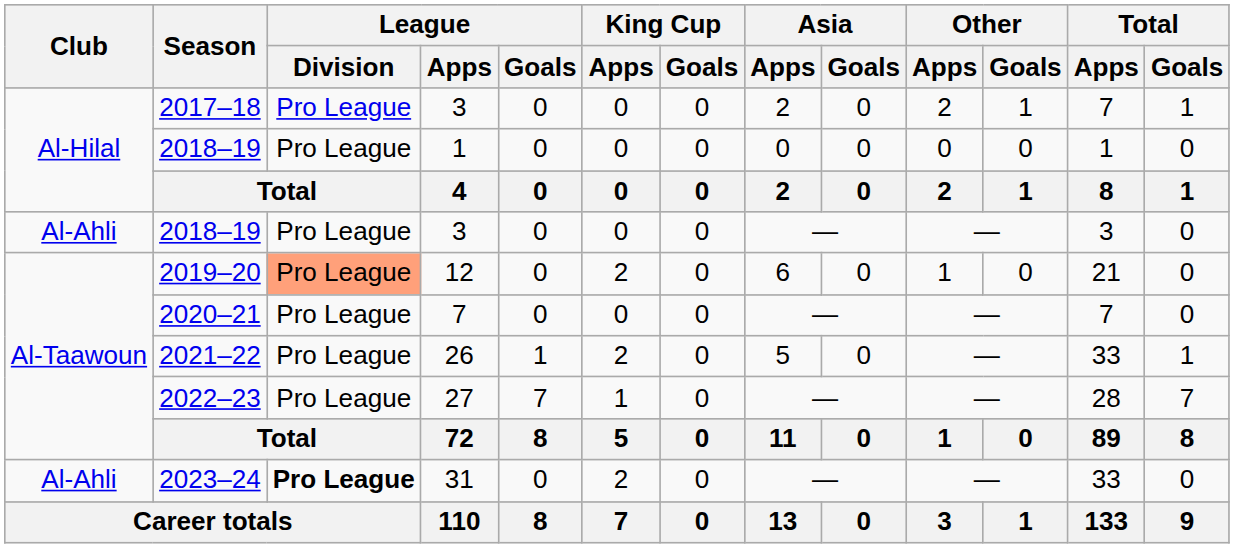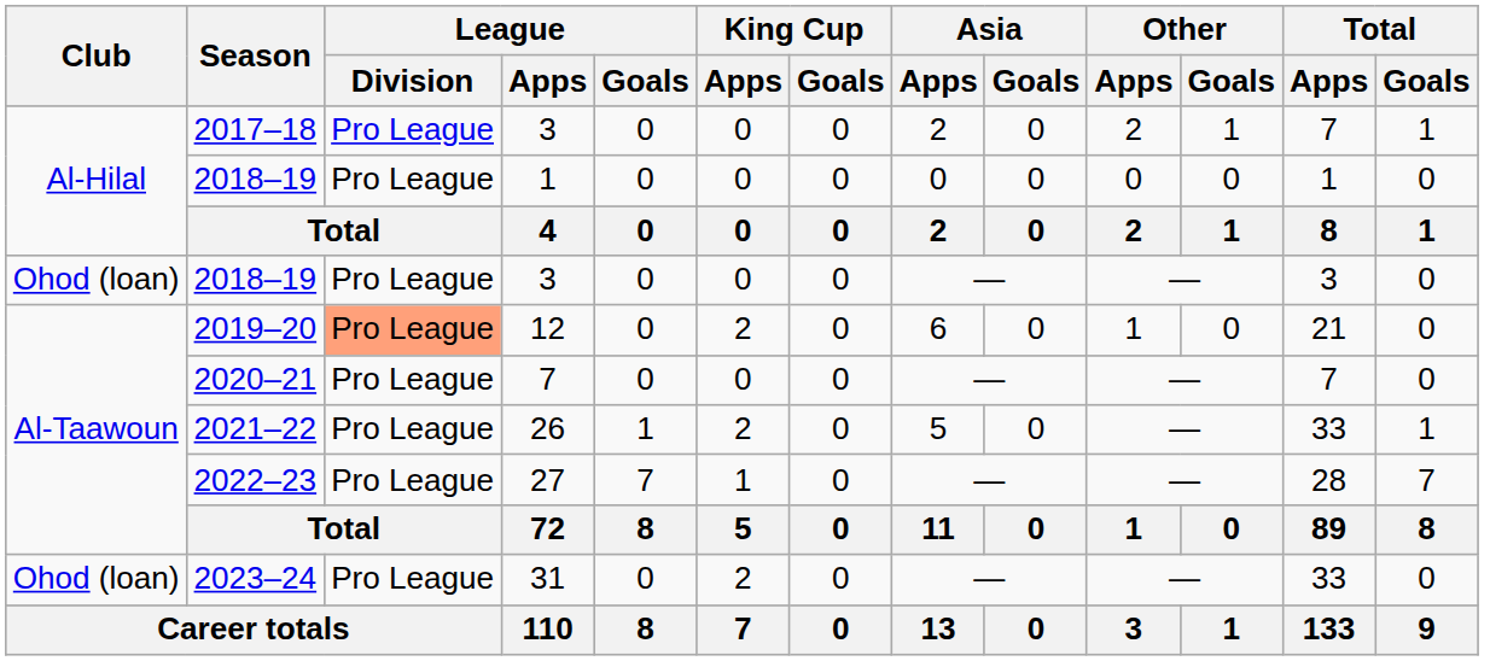 <table class="wikitable" style="text-align: center">
 <tr>
 <th rowspan=2>Club</th>
 <th rowspan=2>Season</th>
 <th colspan=3>League</th>
 <th colspan=2>King Cup</th>
 <th colspan=2>Asia</th>
 <th colspan=2>Other</th>
 <th colspan=2>Total</th>
 </tr>
 <tr>
 <th>Division</th>
 <th>Apps</th>
 <th>Goals</th>
 <th>Apps</th>
 <th>Goals</th>
 <th>Apps</th>
 <th>Goals</th>
 <th>Apps</th>
 <th>Goals</th>
 <th>Apps</th>
 <th>Goals</th>
 </tr>
 <tr>
 <td rowspan=3><a href='#'>Al-Hilal</a></td>
 <td><a href='#'>2017–18</a></td>
 <td><a href='#'>Pro League</a></td>
 <td>3</td>
 <td>0</td>
 <td>0</td>
 <td>0</td>
 <td>2</td>
 <td>0</td>
 <td>2</td>
 <td>1</td>
 <td>7</td>
 <td>1</td>
 </tr>
 <tr>
 <td><a href='#'>2018–19</a></td>
 <td>Pro League</td>
 <td>1</td>
 <td>0</td>
 <td>0</td>
 <td>0</td>
 <td>0</td>
 <td>0</td>
 <td>0</td>
 <td>0</td>
 <td>1</td>
 <td>0</td>
 </tr>
 <tr>
 <th colspan="2">Total</th>
 <th>4</th>
 <th>0</th>
 <th>0</th>
 <th>0</th>
 <th>2</th>
 <th>0</th>
 <th>2</th>
 <th>1</th>
 <th>8</th>
 <th>1</th>
 </tr>
 <tr>
-<td rowspan=1><a href='#'>Al-Ahli</a></td>
+<td rowspan=1><a href='#'>Ohod</a> (loan)</td>
 <td><a href='#'>2018–19</a></td>
 <td>Pro League</td>
 <td>3</td>
 <td>0</td>
 <td>0</td>
 <td>0</td>
 <td colspan=2>—</td>
 <td colspan=2>—</td>
 <td>3</td>
 <td>0</td>
 </tr>
 <tr>
 <td rowspan=5><a href='#'>Al-Taawoun</a></td>
 <td><a href='#'>2019–20</a></td>
 <td style="background: lightsalmon;">Pro League</td>
 <td>12</td>
 <td>0</td>
 <td>2</td>
 <td>0</td>
 <td>6</td>
 <td>0</td>
 <td>1</td>
 <td>0</td>
 <td>21</td>
 <td>0</td>
 </tr>
 <tr>
 <td><a href='#'>2020–21</a></td>
 <td>Pro League</td>
 <td>7</td>
 <td>0</td>
 <td>0</td>
 <td>0</td>
 <td colspan=2>—</td>
 <td colspan=2>—</td>
 <td>7</td>
 <td>0</td>
 </tr>
 <tr>
 <td><a href='#'>2021–22</a></td>
 <td>Pro League</td>
 <td>26</td>
 <td>1</td>
 <td>2</td>
 <td>0</td>
 <td>5</td>
 <td>0</td>
 <td colspan=2>—</td>
 <td>33</td>
 <td>1</td>
 </tr>
 <tr>
 <td><a href='#'>2022–23</a></td>
 <td>Pro League</td>
 <td>27</td>
 <td>7</td>
 <td>1</td>
 <td>0</td>
 <td colspan=2>—</td>
 <td colspan=2>—</td>
 <td>28</td>
 <td>7</td>
 </tr>
 <tr>
 <th colspan="2">Total</th>
 <th>72</th>
 <th>8</th>
 <th>5</th>
 <th>0</th>
 <th>11</th>
 <th>0</th>
 <th>1</th>
 <th>0</th>
 <th>89</th>
 <th>8</th>
 </tr>
 <tr>
-<td rowspan=1><a href='#'>Al-Ahli</a></td>
+<td rowspan=1><a href='#'>Ohod</a> (loan)</td>
 <td><a href='#'>2023–24</a></td>
-<td><strong>Pro League</strong></td>
+<td>Pro League</td>
 <td>31</td>
 <td>0</td>
 <td>2</td>
 <td>0</td>
 <td colspan=2>—</td>
 <td colspan=2>—</td>
 <td>33</td>
 <td>0</td>
 </tr>
 <tr>
 <th colspan=3>Career totals</th>
 <th>110</th>
 <th>8</th>
 <th>7</th>
 <th>0</th>
 <th>13</th>
 <th>0</th>
 <th>3</th>
 <th>1</th>
 <th>133</th>
 <th>9</th>
 </tr>
 </table>
